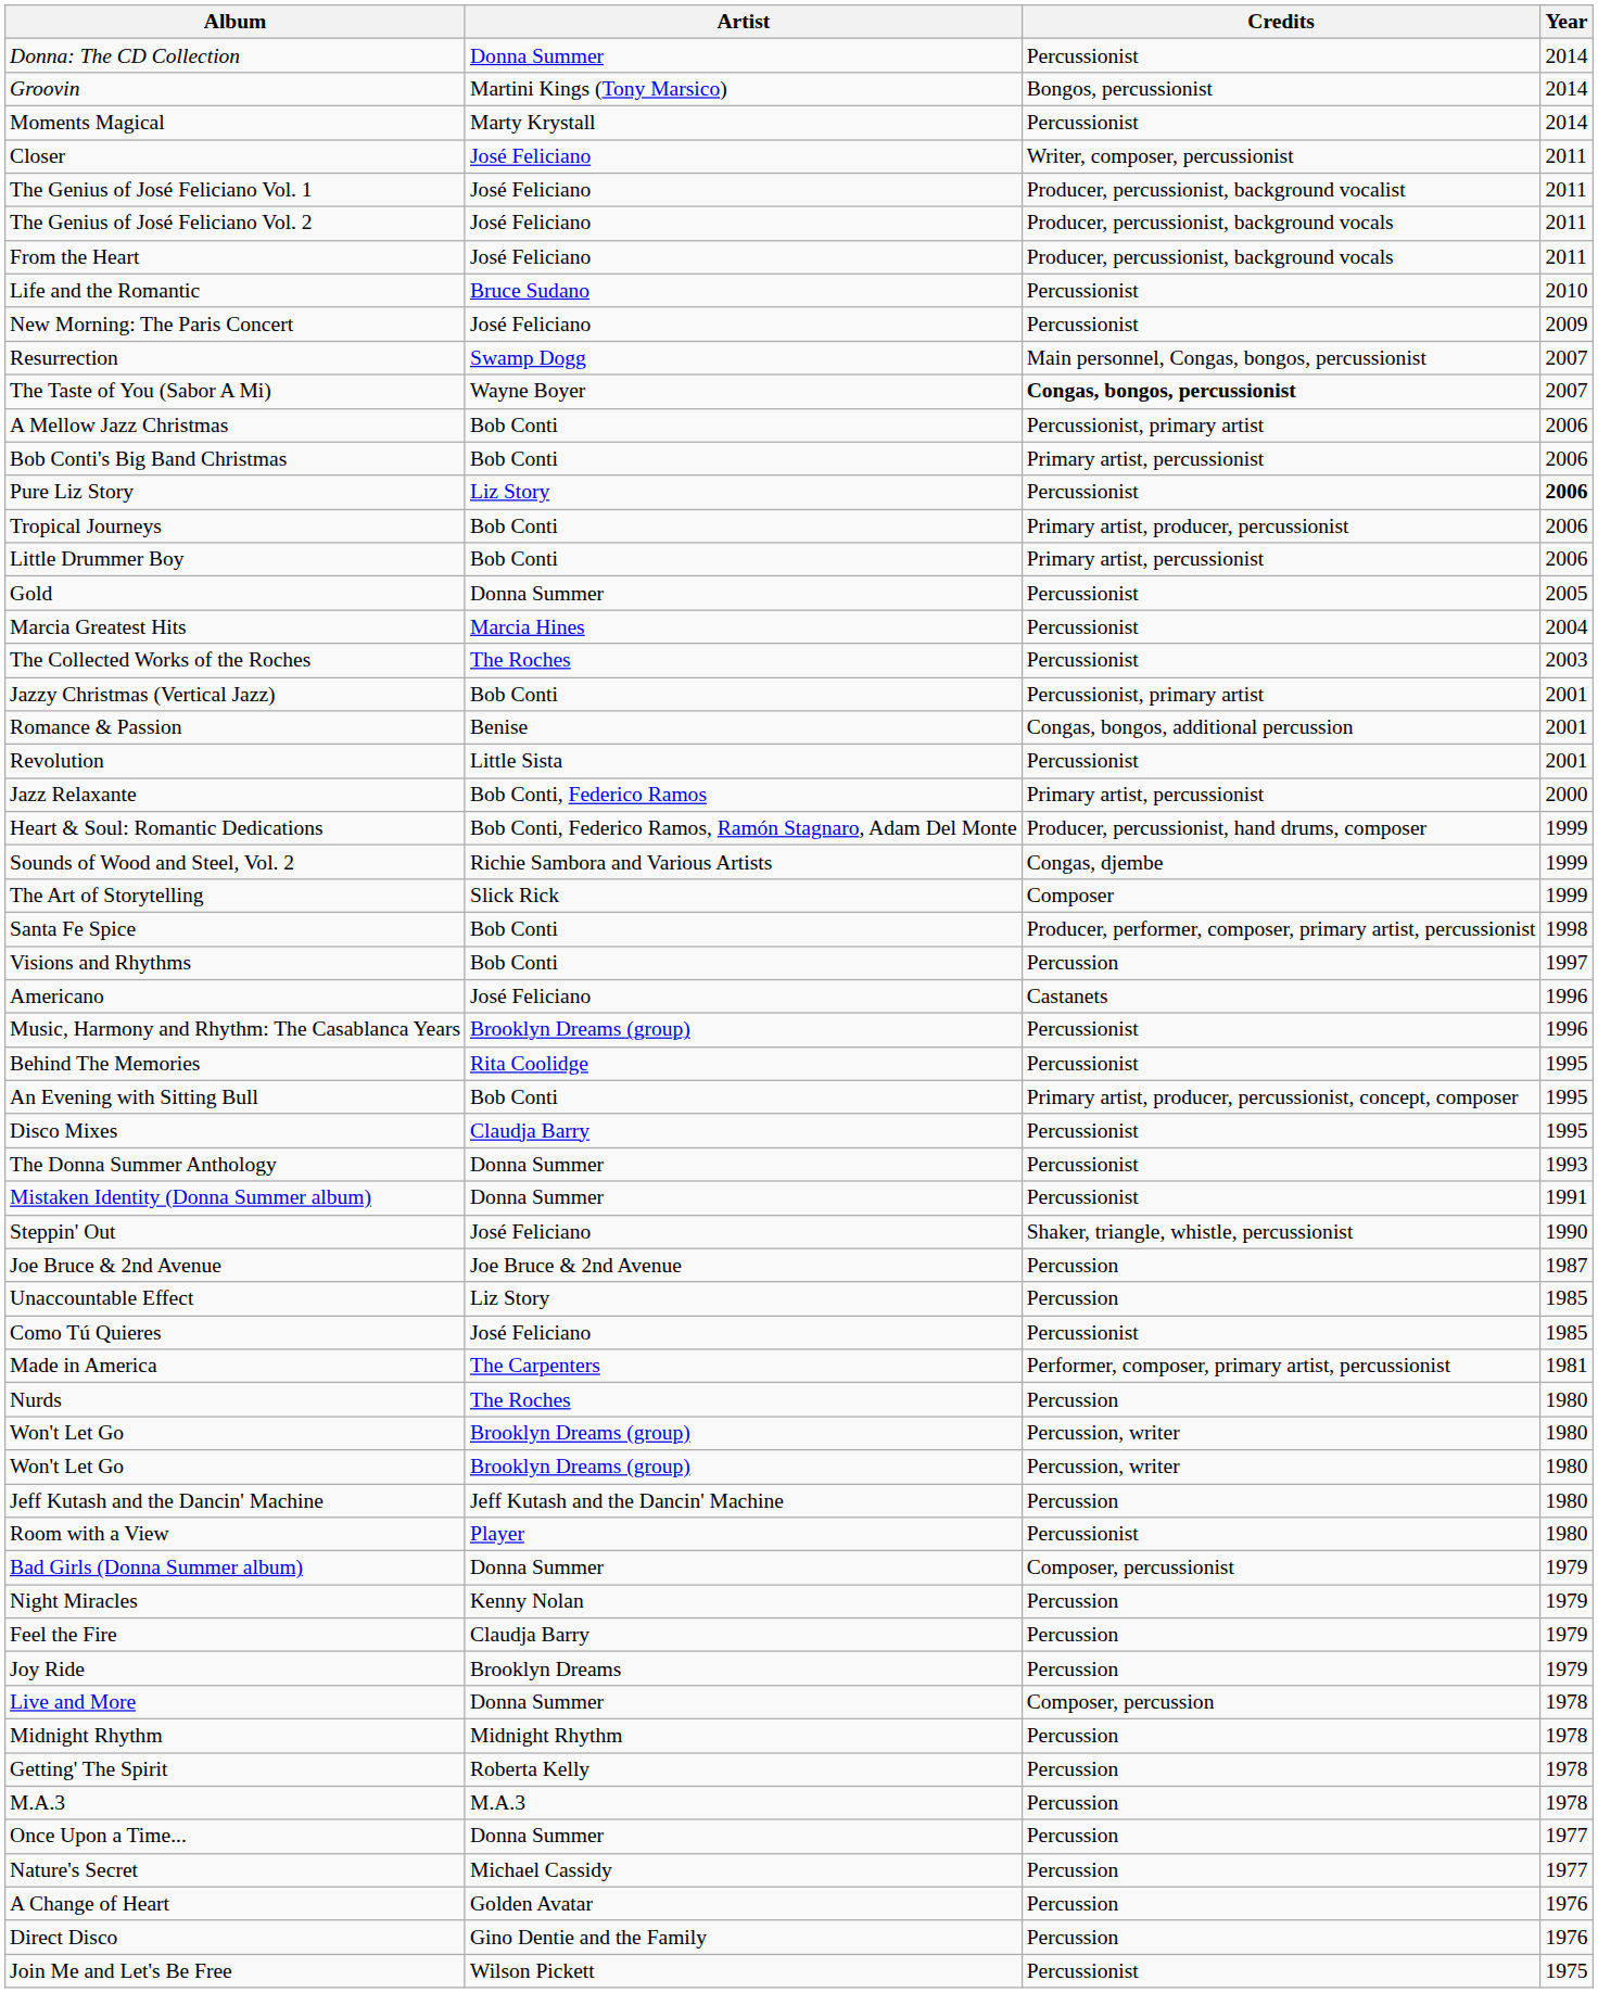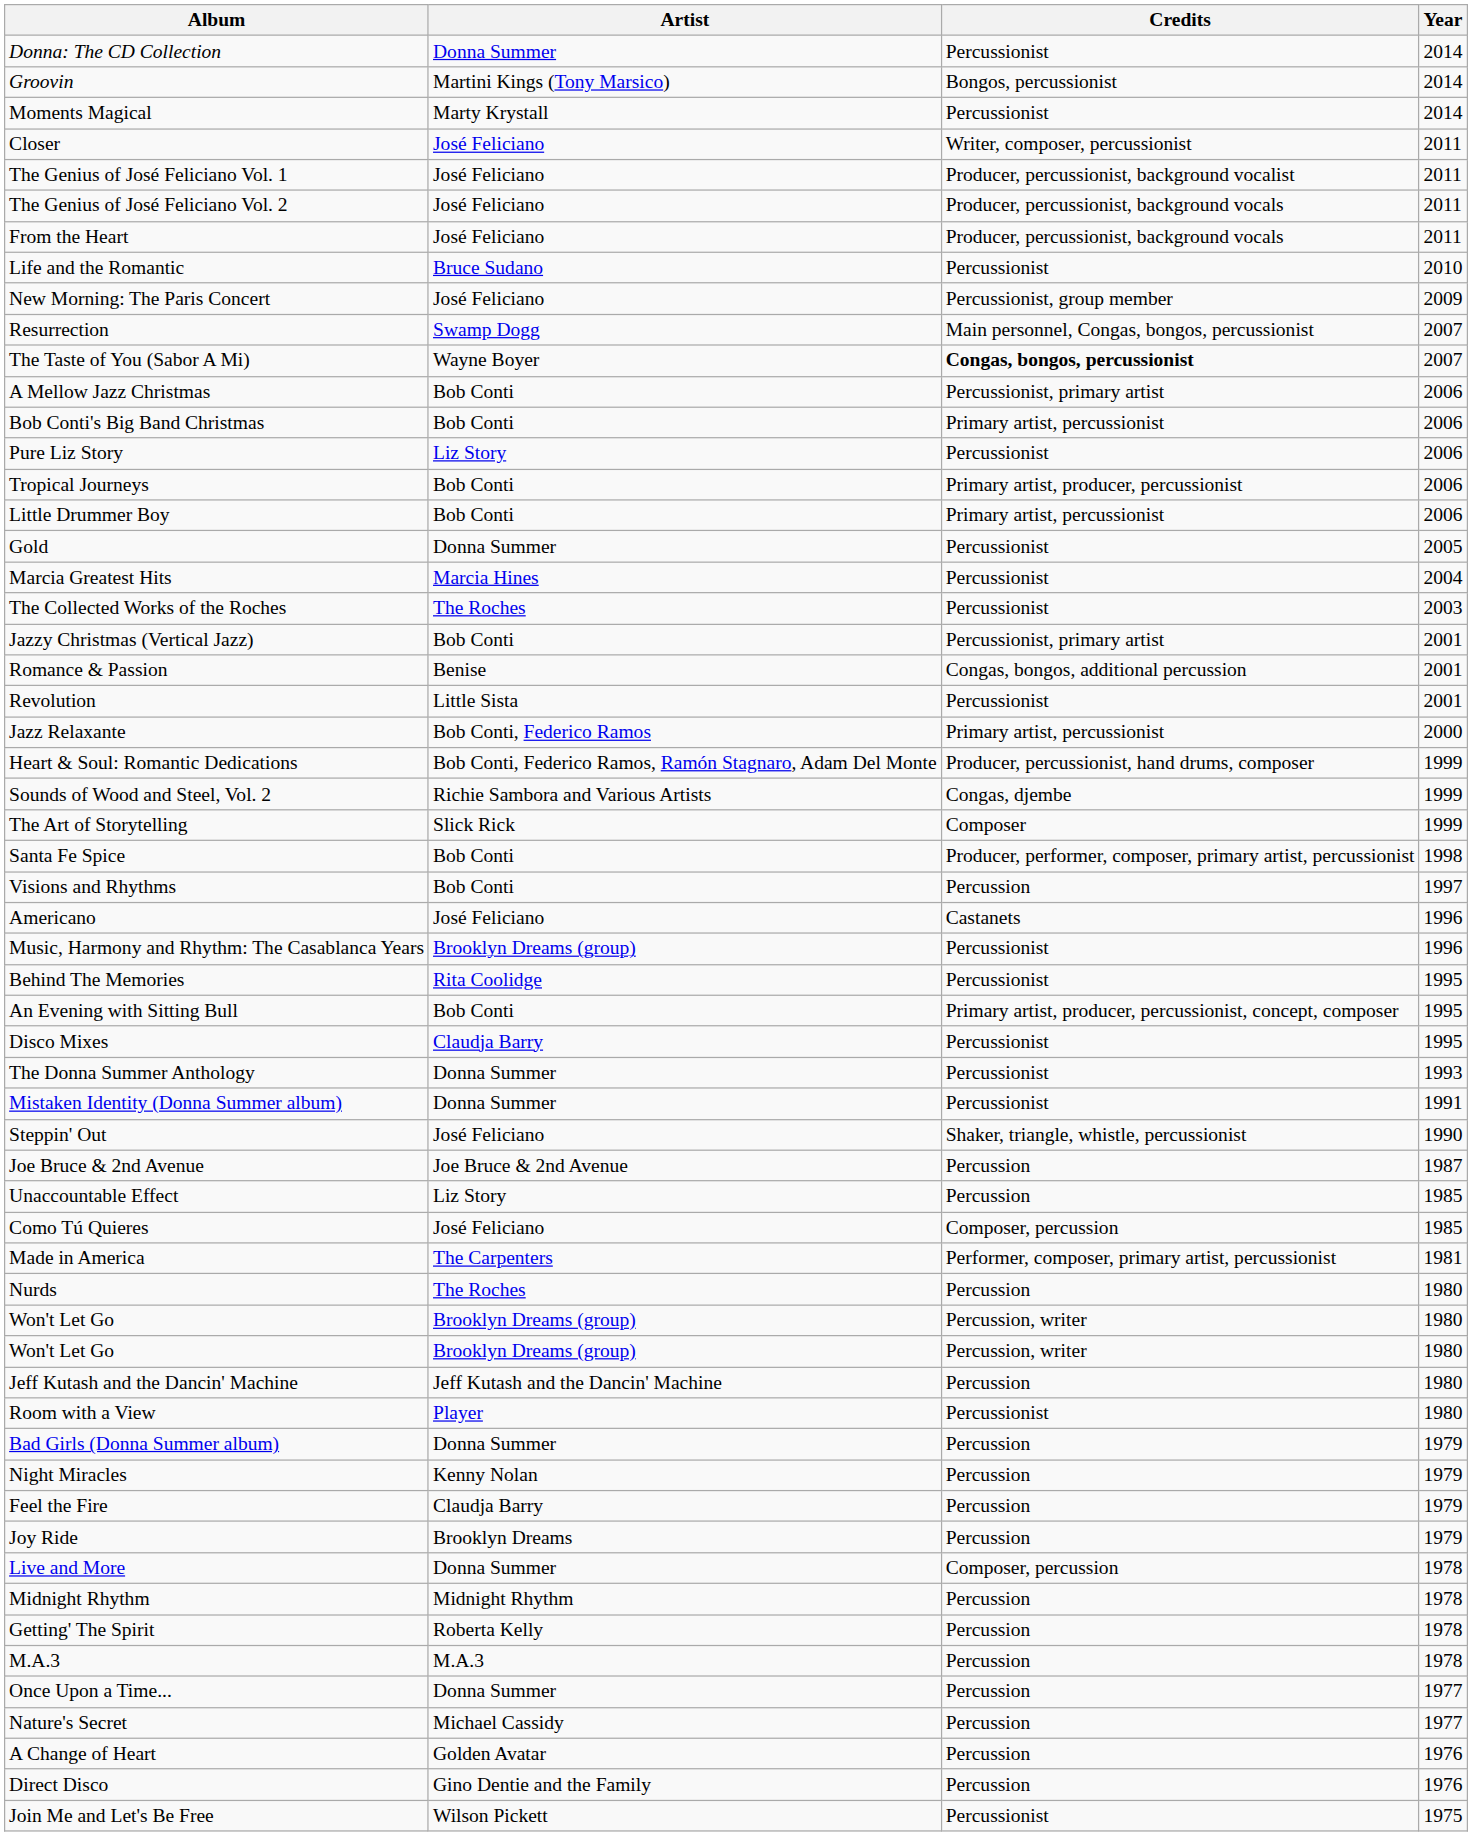 <table class="wikitable sortable">
 <tr>
 <th>Album</th>
 <th>Artist</th>
 <th>Credits</th>
 <th>Year</th>
 </tr>
 <tr>
 <td><em>Donna: The CD Collection</em></td>
 <td><a href='#'>Donna Summer</a></td>
 <td>Percussionist</td>
 <td>2014</td>
 </tr>
 <tr>
 <td><em>Groovin<strong></td>
 <td>Martini Kings (<a href='#'>Tony Marsico</a>)</td>
 <td>Bongos, percussionist</td>
 <td>2014</td>
 </tr>
 <tr>
 <td></em>Moments Magical<em></td>
 <td>Marty Krystall</td>
 <td>Percussionist</td>
 <td>2014</td>
 </tr>
 <tr>
 <td></em>Closer<em></td>
 <td><a href='#'>José Feliciano</a></td>
 <td>Writer, composer, percussionist</td>
 <td>2011</td>
 </tr>
 <tr>
 <td></em>The Genius of José Feliciano Vol. 1<em></td>
 <td>José Feliciano</td>
 <td>Producer, percussionist, background vocalist</td>
 <td>2011</td>
 </tr>
 <tr>
 <td></em>The Genius of José Feliciano Vol. 2<em></td>
 <td>José Feliciano</td>
 <td>Producer, percussionist, background vocals</td>
 <td>2011</td>
 </tr>
 <tr>
 <td></em>From the Heart<em></td>
 <td>José Feliciano</td>
 <td>Producer, percussionist, background vocals</td>
 <td>2011</td>
 </tr>
 <tr>
 <td></em>Life and the Romantic<em></td>
 <td><a href='#'>Bruce Sudano</a></td>
 <td>Percussionist</td>
 <td>2010</td>
 </tr>
 <tr>
 <td></em>New Morning: The Paris Concert<em></td>
 <td>José Feliciano</td>
-<td>Percussionist</td>
+<td>Percussionist, group member</td>
 <td>2009</td>
 </tr>
 <tr>
 <td>Resurrection</td>
 <td><a href='#'>Swamp Dogg</a></td>
 <td>Main personnel, Congas, bongos, percussionist</td>
 <td>2007</td>
 </tr>
 <tr>
 <td>The Taste of You (Sabor A Mi)</td>
 <td>Wayne Boyer</td>
 <td><strong>Congas, bongos, percussionist</strong></td>
 <td>2007</td>
 </tr>
 <tr>
 <td>A Mellow Jazz Christmas</td>
 <td>Bob Conti</td>
 <td>Percussionist, primary artist</td>
 <td>2006</td>
 </tr>
 <tr>
 <td>Bob Conti's Big Band Christmas</td>
 <td>Bob Conti</td>
 <td>Primary artist, percussionist</td>
 <td>2006</td>
 </tr>
 <tr>
 <td>Pure Liz Story</td>
 <td><a href='#'>Liz Story</a></td>
 <td>Percussionist</td>
-<td><strong>2006</strong></td>
+<td>2006</td>
 </tr>
 <tr>
 <td>Tropical Journeys</td>
 <td>Bob Conti</td>
 <td>Primary artist, producer, percussionist</td>
 <td>2006</td>
 </tr>
 <tr>
 <td>Little Drummer Boy</td>
 <td>Bob Conti</td>
 <td>Primary artist, percussionist</td>
 <td>2006</td>
 </tr>
 <tr>
 <td>Gold</td>
 <td>Donna Summer</td>
 <td>Percussionist</td>
 <td>2005</td>
 </tr>
 <tr>
 <td>Marcia Greatest Hits</td>
 <td><a href='#'>Marcia Hines</a></td>
 <td>Percussionist</td>
 <td>2004</td>
 </tr>
 <tr>
 <td>The Collected Works of the Roches</td>
 <td><a href='#'>The Roches</a></td>
 <td>Percussionist</td>
 <td>2003</td>
 </tr>
 <tr>
 <td>Jazzy Christmas (Vertical Jazz)</td>
 <td>Bob Conti</td>
 <td>Percussionist, primary artist</td>
 <td>2001</td>
 </tr>
 <tr>
 <td>Romance & Passion</td>
 <td>Benise</td>
 <td>Congas, bongos, additional percussion</td>
 <td>2001</td>
 </tr>
 <tr>
 <td>Revolution</td>
 <td>Little Sista</td>
 <td>Percussionist</td>
 <td>2001</td>
 </tr>
 <tr>
 <td>Jazz Relaxante</td>
 <td>Bob Conti, <a href='#'>Federico Ramos</a></td>
 <td>Primary artist, percussionist</td>
 <td>2000</td>
 </tr>
 <tr>
 <td>Heart & Soul: Romantic Dedications</td>
 <td>Bob Conti, Federico Ramos, <a href='#'>Ramón Stagnaro</a>, Adam Del Monte</td>
 <td>Producer, percussionist, hand drums, composer</td>
 <td>1999</td>
 </tr>
 <tr>
 <td>Sounds of Wood and Steel, Vol. 2</td>
 <td>Richie Sambora and Various Artists</td>
 <td>Congas, djembe</td>
 <td>1999</td>
 </tr>
 <tr>
 <td>The Art of Storytelling</td>
 <td>Slick Rick</td>
 <td>Composer</td>
 <td>1999</td>
 </tr>
 <tr>
 <td>Santa Fe Spice</td>
 <td>Bob Conti</td>
 <td>Producer, performer, composer, primary artist, percussionist</td>
 <td>1998</td>
 </tr>
 <tr>
 <td>Visions and Rhythms</td>
 <td>Bob Conti</td>
 <td>Percussion</td>
 <td>1997</td>
 </tr>
 <tr>
 <td>Americano</td>
 <td>José Feliciano</td>
 <td>Castanets</td>
 <td>1996</td>
 </tr>
 <tr>
 <td>Music, Harmony and Rhythm: The Casablanca Years</td>
 <td><a href='#'>Brooklyn Dreams (group)</a></td>
 <td>Percussionist</td>
 <td>1996</td>
 </tr>
 <tr>
 <td>Behind The Memories</td>
 <td><a href='#'>Rita Coolidge</a></td>
 <td>Percussionist</td>
 <td>1995</td>
 </tr>
 <tr>
 <td>An Evening with Sitting Bull</td>
 <td>Bob Conti</td>
 <td>Primary artist, producer, percussionist, concept, composer</td>
 <td>1995</td>
 </tr>
 <tr>
 <td>Disco Mixes</td>
 <td><a href='#'>Claudja Barry</a></td>
 <td>Percussionist</td>
 <td>1995</td>
 </tr>
 <tr>
 <td>The Donna Summer Anthology</td>
 <td>Donna Summer</td>
 <td>Percussionist</td>
 <td>1993</td>
 </tr>
 <tr>
 <td><a href='#'>Mistaken Identity (Donna Summer album)</a></td>
 <td>Donna Summer</td>
 <td>Percussionist</td>
 <td>1991</td>
 </tr>
 <tr>
 <td>Steppin' Out</td>
 <td>José Feliciano</td>
 <td>Shaker, triangle, whistle, percussionist</td>
 <td>1990</td>
 </tr>
 <tr>
 <td>Joe Bruce & 2nd Avenue</td>
 <td>Joe Bruce & 2nd Avenue</td>
 <td>Percussion</td>
 <td>1987</td>
 </tr>
 <tr>
 <td>Unaccountable Effect</td>
 <td>Liz Story</td>
 <td>Percussion</td>
 <td>1985</td>
 </tr>
 <tr>
 <td>Como Tú Quieres</td>
 <td>José Feliciano</td>
-<td>Percussionist</td>
+<td>Composer, percussion</td>
 <td>1985</td>
 </tr>
 <tr>
 <td>Made in America</td>
 <td><a href='#'>The Carpenters</a></td>
 <td>Performer, composer, primary artist, percussionist</td>
 <td>1981</td>
 </tr>
 <tr>
 <td>Nurds</td>
 <td><a href='#'>The Roches</a></td>
 <td>Percussion</td>
 <td>1980</td>
 </tr>
 <tr>
 <td>Won't Let Go</td>
 <td><a href='#'>Brooklyn Dreams (group)</a></td>
 <td>Percussion, writer</td>
 <td>1980</td>
 </tr>
 <tr>
 <td>Won't Let Go</td>
 <td><a href='#'>Brooklyn Dreams (group)</a></td>
 <td>Percussion, writer</td>
 <td>1980</td>
 </tr>
 <tr>
 <td>Jeff Kutash and the Dancin' Machine</td>
 <td>Jeff Kutash and the Dancin' Machine</td>
 <td>Percussion</td>
 <td>1980</td>
 </tr>
 <tr>
 <td>Room with a View</td>
 <td><a href='#'>Player</a></td>
 <td>Percussionist</td>
 <td>1980</td>
 </tr>
 <tr>
 <td><a href='#'>Bad Girls (Donna Summer album)</a></td>
 <td>Donna Summer</td>
-<td>Composer, percussionist</td>
+<td>Percussion</td>
 <td>1979</td>
 </tr>
 <tr>
 <td>Night Miracles</td>
 <td>Kenny Nolan</td>
 <td>Percussion</td>
 <td>1979</td>
 </tr>
 <tr>
 <td>Feel the Fire</td>
 <td>Claudja Barry</td>
 <td>Percussion</td>
 <td>1979</td>
 </tr>
 <tr>
 <td>Joy Ride</td>
 <td>Brooklyn Dreams</td>
 <td>Percussion</td>
 <td>1979</td>
 </tr>
 <tr>
 <td><a href='#'>Live and More</a></td>
 <td>Donna Summer</td>
 <td>Composer, percussion</td>
 <td>1978</td>
 </tr>
 <tr>
 <td>Midnight Rhythm</td>
 <td>Midnight Rhythm</td>
 <td>Percussion</td>
 <td>1978</td>
 </tr>
 <tr>
 <td>Getting' The Spirit</td>
 <td>Roberta Kelly</td>
 <td>Percussion</td>
 <td>1978</td>
 </tr>
 <tr>
 <td>M.A.3</td>
 <td>M.A.3</td>
 <td>Percussion</td>
 <td>1978</td>
 </tr>
 <tr>
 <td>Once Upon a Time...</td>
 <td>Donna Summer</td>
 <td>Percussion</td>
 <td>1977</td>
 </tr>
 <tr>
 <td>Nature's Secret</td>
 <td>Michael Cassidy</td>
 <td>Percussion</td>
 <td>1977</td>
 </tr>
 <tr>
 <td>A Change of Heart</td>
 <td>Golden Avatar</td>
 <td>Percussion</td>
 <td>1976</td>
 </tr>
 <tr>
 <td>Direct Disco</td>
 <td>Gino Dentie and the Family</td>
 <td>Percussion</td>
 <td>1976</td>
 </tr>
 <tr>
 <td>Join Me and Let's Be Free</td>
 <td>Wilson Pickett</td>
 <td>Percussionist</td>
 <td>1975</td>
 </tr>
 </table>
